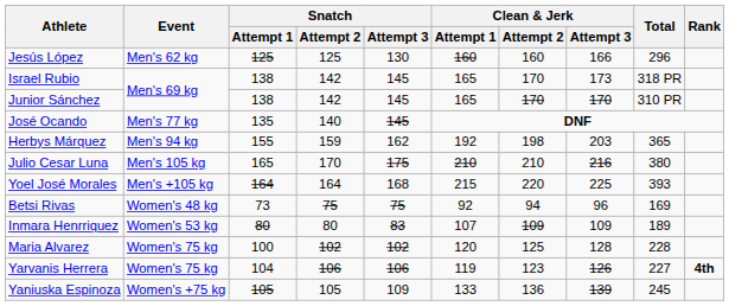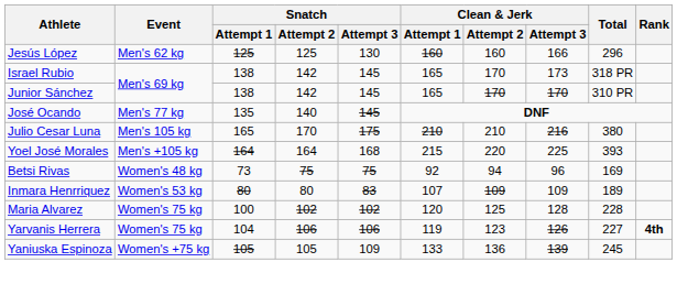 <table class="wikitable" style="font-size:90%;">
 <tr>
 <th rowspan=2>Athlete</th>
 <th rowspan=2>Event</th>
 <th colspan=3>Snatch</th>
 <th colspan=3>Clean & Jerk</th>
 <th rowspan=2>Total</th>
 <th rowspan=2>Rank</th>
 </tr>
 <tr>
 <th>Attempt 1</th>
 <th>Attempt 2</th>
 <th>Attempt 3</th>
 <th>Attempt 1</th>
 <th>Attempt 2</th>
 <th>Attempt 3</th>
 </tr>
 <tr>
 <td><a href='#'>Jesús López</a></td>
 <td><a href='#'>Men's 62 kg</a></td>
 <td align=center><del>125</del></td>
 <td align=center>125</td>
 <td align=center>130</td>
 <td align=center><del>160</del></td>
 <td align=center>160</td>
 <td align=center>166</td>
 <td align=center>296</td>
 <td align=center></td>
 </tr>
 <tr>
 <td><a href='#'>Israel Rubio</a></td>
 <td rowspan=2><a href='#'>Men's 69 kg</a></td>
 <td align=center>138</td>
 <td align=center>142</td>
 <td align=center>145</td>
 <td align=center>165</td>
 <td align=center>170</td>
 <td align=center>173</td>
 <td align=center>318 PR</td>
 <td align=center></td>
 </tr>
 <tr>
 <td><a href='#'>Junior Sánchez</a></td>
 <td align=center>138</td>
 <td align=center>142</td>
 <td align=center>145</td>
 <td align=center>165</td>
 <td align=center><del>170</del></td>
 <td align=center><del>170</del></td>
 <td align=center>310 PR</td>
 <td align=center></td>
 </tr>
 <tr>
 <td><a href='#'>José Ocando</a></td>
 <td><a href='#'>Men's 77 kg</a></td>
 <td align=center>135</td>
 <td align=center>140</td>
 <td align=center><del>145</del></td>
 <td style="text-align:center;" colspan="5"><strong>DNF</strong></td>
-</tr>
-<tr>
-<td><a href='#'>Herbys Márquez</a></td>
-<td><a href='#'>Men's 94 kg</a></td>
-<td align=center>155</td>
-<td align=center>159</td>
-<td align=center>162</td>
-<td align=center>192</td>
-<td align=center>198</td>
-<td align=center>203</td>
-<td align=center>365</td>
-<td align=center></td>
 </tr>
 <tr>
 <td><a href='#'>Julio Cesar Luna</a></td>
 <td><a href='#'>Men's 105 kg</a></td>
 <td align=center>165</td>
 <td align=center>170</td>
 <td align=center><del>175</del></td>
 <td align=center><del>210</del></td>
 <td align=center>210</td>
 <td align=center><del>216</del></td>
 <td align=center>380</td>
 <td align=center></td>
 </tr>
 <tr>
 <td><a href='#'>Yoel José Morales</a></td>
 <td><a href='#'>Men's +105 kg</a></td>
 <td align=center><del>164</del></td>
 <td align=center>164</td>
 <td align=center>168</td>
 <td align=center>215</td>
 <td align=center>220</td>
 <td align=center>225</td>
 <td align=center>393</td>
 <td align=center></td>
 </tr>
 <tr>
 <td><a href='#'>Betsi Rivas</a></td>
 <td><a href='#'>Women's 48 kg</a></td>
 <td align=center>73</td>
 <td align=center><del>75</del></td>
 <td align=center><del>75</del></td>
 <td align=center>92</td>
 <td align=center>94</td>
 <td align=center>96</td>
 <td align=center>169</td>
 <td align=center></td>
 </tr>
 <tr>
 <td><a href='#'>Inmara Henrriquez</a></td>
 <td><a href='#'>Women's 53 kg</a></td>
 <td align=center><del>80</del></td>
 <td align=center>80</td>
 <td align=center><del>83</del></td>
 <td align=center>107</td>
 <td align=center><del>109</del></td>
 <td align=center>109</td>
 <td align=center>189</td>
 <td align=center></td>
 </tr>
 <tr>
 <td><a href='#'>Maria Alvarez</a></td>
 <td><a href='#'>Women's 75 kg</a></td>
 <td align=center>100</td>
 <td align=center><del>102</del></td>
 <td align=center><del>102</del></td>
 <td align=center>120</td>
 <td align=center>125</td>
 <td align=center>128</td>
 <td align=center>228</td>
 <td align=center></td>
 </tr>
 <tr>
 <td><a href='#'>Yarvanis Herrera</a></td>
 <td><a href='#'>Women's 75 kg</a></td>
 <td align=center>104</td>
 <td align=center><del>106</del></td>
 <td align=center><del>106</del></td>
 <td align=center>119</td>
 <td align=center>123</td>
 <td align=center><del>126</del></td>
 <td align=center>227</td>
 <td align=center><strong>4th</strong></td>
 </tr>
 <tr>
 <td><a href='#'>Yaniuska Espinoza</a></td>
 <td><a href='#'>Women's +75 kg</a></td>
 <td align=center><del>105</del></td>
 <td align=center>105</td>
 <td align=center>109</td>
 <td align=center>133</td>
 <td align=center>136</td>
 <td align=center><del>139</del></td>
 <td align=center>245</td>
 <td align=center></td>
 </tr>
 </table>
